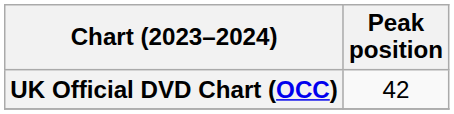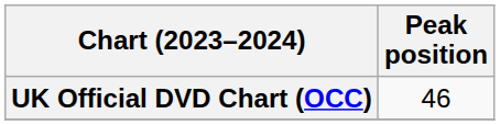 <table class="wikitable plainrowheaders" style="text-align:center;">
 <tr>
 <th align="center">Chart (2023–2024)</th>
 <th align="center">Peak<br>position</th>
 </tr>
 <tr>
 <th scope="row">UK Official DVD Chart (<a href='#'>OCC</a>)</th>
-<td>42</td>
+<td>46</td>
 </tr>
 <tr>
 </tr>
 </table>
